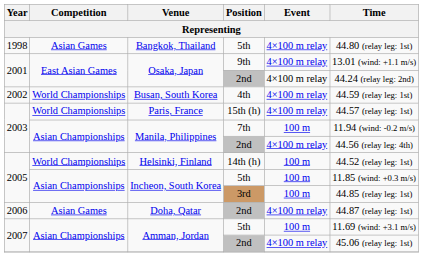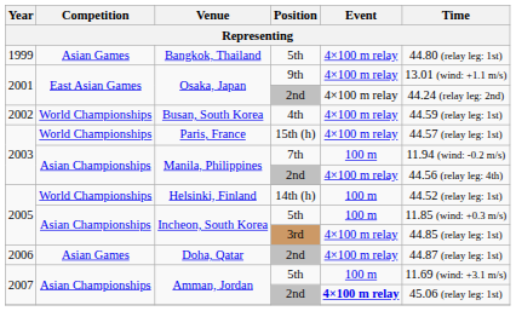 <table class="wikitable sortable" style=text-align:center>
 <tr>
 <th>Year</th>
 <th>Competition</th>
 <th>Venue</th>
 <th>Position</th>
 <th>Event</th>
 <th>Time</th>
 </tr>
 <tr>
 <th colspan="7">Representing </th>
 </tr>
 <tr>
-<td>1998</td>
+<td>1999</td>
 <td><a href='#'>Asian Games</a></td>
 <td><a href='#'>Bangkok, Thailand</a></td>
 <td>5th</td>
 <td><a href='#'>4×100 m relay</a></td>
 <td>44.80 <small>(relay leg: 1st)</small></td>
 </tr>
 <tr>
 <td rowspan=2>2001</td>
 <td rowspan=2><a href='#'>East Asian Games</a></td>
 <td rowspan=2><a href='#'>Osaka, Japan</a></td>
 <td>9th</td>
 <td><a href='#'>4×100 m relay</a></td>
 <td>13.01 <small>(wind: +1.1 m/s)</small></td>
 </tr>
 <tr>
 <td bgcolor="silver">2nd</td>
 <td>4×100 m relay</td>
 <td>44.24 <small>(relay leg: 2nd)</small></td>
 </tr>
 <tr>
 <td>2002</td>
 <td><a href='#'>World Championships</a></td>
 <td><a href='#'>Busan, South Korea</a></td>
 <td>4th</td>
 <td><a href='#'>4×100 m relay</a></td>
 <td>44.59 <small>(relay leg: 1st)</small></td>
 </tr>
 <tr>
 <td rowspan=3>2003</td>
 <td><a href='#'>World Championships</a></td>
 <td><a href='#'>Paris, France</a></td>
 <td>15th (h)</td>
 <td><a href='#'>4×100 m relay</a></td>
 <td>44.57 <small>(relay leg: 1st)</small></td>
 </tr>
 <tr>
 <td rowspan=2><a href='#'>Asian Championships</a></td>
 <td rowspan=2><a href='#'>Manila, Philippines</a></td>
 <td>7th</td>
 <td><a href='#'>100 m</a></td>
 <td>11.94 <small>(wind: -0.2 m/s)</small></td>
 </tr>
 <tr>
 <td bgcolor="silver">2nd</td>
 <td><a href='#'>4×100 m relay</a></td>
 <td>44.56 <small>(relay leg: 4th)</small></td>
 </tr>
 <tr>
 <td rowspan=3>2005</td>
 <td><a href='#'>World Championships</a></td>
 <td><a href='#'>Helsinki, Finland</a></td>
 <td>14th (h)</td>
 <td><a href='#'>100 m</a></td>
 <td>44.52 <small>(relay leg: 1st)</small> </td>
 </tr>
 <tr>
 <td rowspan=2><a href='#'>Asian Championships</a></td>
 <td rowspan=2><a href='#'>Incheon, South Korea</a></td>
 <td>5th</td>
 <td><a href='#'>100 m</a></td>
 <td>11.85 <small>(wind: +0.3 m/s)</small></td>
 </tr>
 <tr>
 <td bgcolor=cc9966>3rd</td>
-<td><a href='#'>100 m</a></td>
+<td><a href='#'>4×100 m relay</a></td>
 <td>44.85 <small>(relay leg: 1st)</small></td>
 </tr>
 <tr>
 <td>2006</td>
 <td><a href='#'>Asian Games</a></td>
 <td><a href='#'>Doha, Qatar</a></td>
 <td bgcolor="silver">2nd</td>
 <td><a href='#'>4×100 m relay</a></td>
 <td>44.87 <small>(relay leg: 1st)</small></td>
 </tr>
 <tr>
 <td rowspan=2>2007</td>
 <td rowspan=2><a href='#'>Asian Championships</a></td>
 <td rowspan=2><a href='#'>Amman, Jordan</a></td>
 <td>5th</td>
 <td><a href='#'>100 m</a></td>
 <td>11.69 <small>(wind: +3.1 m/s)</small></td>
 </tr>
 <tr>
 <td bgcolor="silver">2nd</td>
-<td><a href='#'>4×100 m relay</a></td>
+<td><strong><a href='#'>4×100 m relay</a></strong></td>
 <td>45.06 <small>(relay leg: 1st)</small></td>
 </tr>
 <tr>
 </tr>
 </table>
